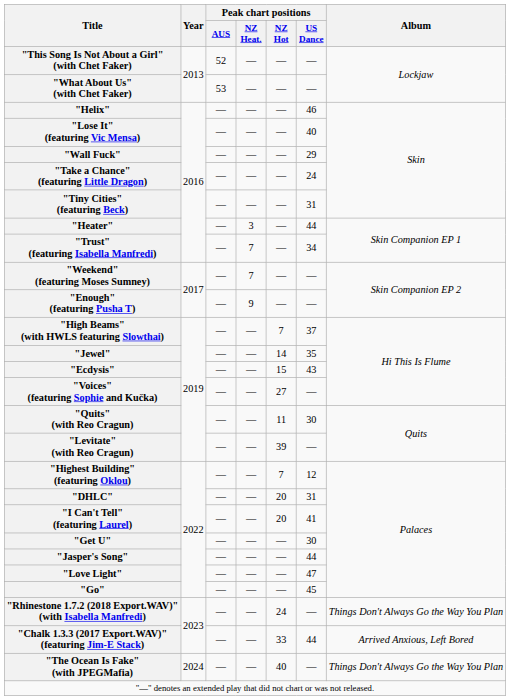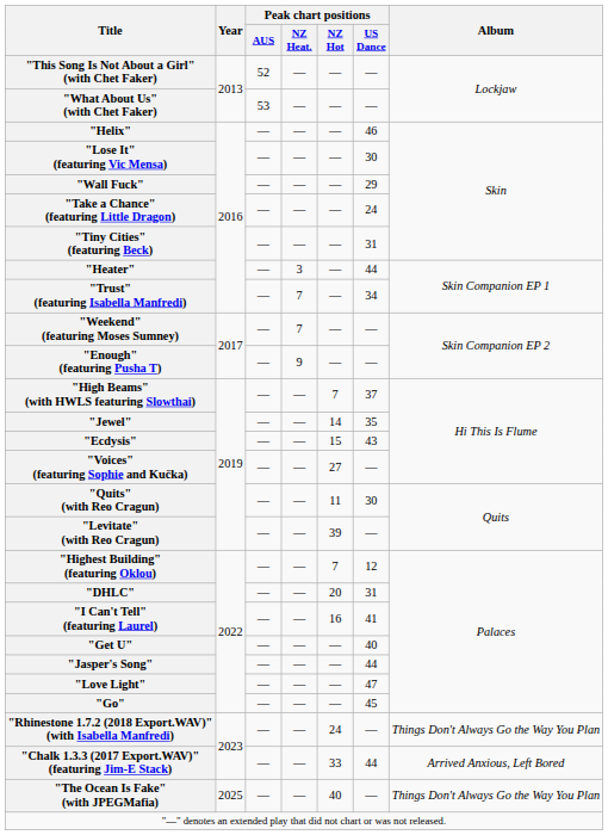 <table class="wikitable plainrowheaders" style="text-align:center;">
 <tr>
 <th scope="col" rowspan="2">Title</th>
 <th scope="col" rowspan="2">Year</th>
 <th scope="col" colspan="4">Peak chart positions</th>
 <th scope="col" rowspan="2">Album</th>
 </tr>
 <tr>
 <th scope="col" style="width:2.8em;font-size:90%;"><a href='#'>AUS</a><br> </th>
 <th scope="col" style="width:2.8em;font-size:90%;"><a href='#'>NZ<br>Heat.</a><br></th>
 <th scope="col" style="width:2.8em;font-size:90%;"><a href='#'>NZ<br>Hot</a><br></th>
 <th scope="col" style="width:2.8em;font-size:90%;"><a href='#'>US<br>Dance</a><br></th>
 </tr>
 <tr>
 <th scope="row">"This Song Is Not About a Girl"<br><span>(with Chet Faker)</span></th>
 <td rowspan="2">2013</td>
 <td>52</td>
 <td>—</td>
 <td>—</td>
 <td>—</td>
 <td rowspan="2"><em>Lockjaw</em></td>
 </tr>
 <tr>
 <th scope="row">"What About Us"<br><span>(with Chet Faker)</span></th>
 <td>53</td>
 <td>—</td>
 <td>—</td>
 <td>—</td>
 </tr>
 <tr>
 <th scope="row">"Helix"</th>
 <td rowspan="7">2016</td>
 <td>—</td>
 <td>—</td>
 <td>—</td>
 <td>46</td>
 <td rowspan="5"><em>Skin</em></td>
 </tr>
 <tr>
 <th scope="row">"Lose It"<br><span>(featuring <a href='#'>Vic Mensa</a>)</span></th>
 <td>—</td>
 <td>—</td>
 <td>—</td>
-<td>40</td>
+<td>30</td>
 </tr>
 <tr>
 <th scope="row">"Wall Fuck"</th>
 <td>—</td>
 <td>—</td>
 <td>—</td>
 <td>29</td>
 </tr>
 <tr>
 <th scope="row">"Take a Chance"<br><span>(featuring <a href='#'>Little Dragon</a>)</span></th>
 <td>—</td>
 <td>—</td>
 <td>—</td>
 <td>24</td>
 </tr>
 <tr>
 <th scope="row">"Tiny Cities"<br><span>(featuring <a href='#'>Beck</a>)</span></th>
 <td>—</td>
 <td>—</td>
 <td>—</td>
 <td>31</td>
 </tr>
 <tr>
 <th scope="row">"Heater"</th>
 <td>—</td>
 <td>3</td>
 <td>—</td>
 <td>44</td>
 <td rowspan="2"><em>Skin Companion EP 1</em></td>
 </tr>
 <tr>
 <th scope="row">"Trust"<br><span>(featuring <a href='#'>Isabella Manfredi</a>)</span></th>
 <td>—</td>
 <td>7</td>
 <td>—</td>
 <td>34</td>
 </tr>
 <tr>
 <th scope="row">"Weekend"<br><span>(featuring Moses Sumney)</span></th>
 <td rowspan="2">2017</td>
 <td>—</td>
 <td>7</td>
 <td>—</td>
 <td>—</td>
 <td rowspan="2"><em>Skin Companion EP 2</em></td>
 </tr>
 <tr>
 <th scope="row">"Enough"<br><span>(featuring <a href='#'>Pusha T</a>)</span></th>
 <td>—</td>
 <td>9</td>
 <td>—</td>
 <td>—</td>
 </tr>
 <tr>
 <th scope="row">"High Beams"<br><span>(with HWLS featuring <a href='#'>Slowthai</a>)</span></th>
 <td rowspan="6">2019</td>
 <td>—</td>
 <td>—</td>
 <td>7</td>
 <td>37</td>
 <td rowspan="4"><em>Hi This Is Flume</em></td>
 </tr>
 <tr>
 <th scope="row">"Jewel"</th>
 <td>—</td>
 <td>—</td>
 <td>14</td>
 <td>35</td>
 </tr>
 <tr>
 <th scope="row">"Ecdysis"</th>
 <td>—</td>
 <td>—</td>
 <td>15</td>
 <td>43</td>
 </tr>
 <tr>
 <th scope="row">"Voices"<br><span>(featuring <a href='#'>Sophie</a> and Kučka)</span></th>
 <td>—</td>
 <td>—</td>
 <td>27</td>
 <td>—</td>
 </tr>
 <tr>
 <th scope="row">"Quits"<br><span>(with Reo Cragun)</span></th>
 <td>—</td>
 <td>—</td>
 <td>11</td>
 <td>30</td>
 <td rowspan="2"><em>Quits</em></td>
 </tr>
 <tr>
 <th scope="row">"Levitate"<br><span>(with Reo Cragun)</span></th>
 <td>—</td>
 <td>—</td>
 <td>39</td>
 <td>—</td>
 </tr>
 <tr>
 <th scope="row">"Highest Building"<br><span>(featuring <a href='#'>Oklou</a>)</span></th>
 <td rowspan="7">2022</td>
 <td>—</td>
 <td>—</td>
 <td>7</td>
 <td>12</td>
 <td rowspan="7"><em>Palaces</em></td>
 </tr>
 <tr>
 <th scope="row">"DHLC"</th>
 <td>—</td>
 <td>—</td>
 <td>20</td>
 <td>31</td>
 </tr>
 <tr>
 <th scope="row">"I Can't Tell"<br><span>(featuring <a href='#'>Laurel</a>)</span></th>
 <td>—</td>
 <td>—</td>
-<td>20</td>
+<td>16</td>
 <td>41</td>
 </tr>
 <tr>
 <th scope="row">"Get U"</th>
 <td>—</td>
 <td>—</td>
 <td>—</td>
-<td>30</td>
+<td>40</td>
 </tr>
 <tr>
 <th scope="row">"Jasper's Song"</th>
 <td>—</td>
 <td>—</td>
 <td>—</td>
 <td>44</td>
 </tr>
 <tr>
 <th scope="row">"Love Light"</th>
 <td>—</td>
 <td>—</td>
 <td>—</td>
 <td>47</td>
 </tr>
 <tr>
 <th scope="row">"Go"</th>
 <td>—</td>
 <td>—</td>
 <td>—</td>
 <td>45</td>
 </tr>
 <tr>
 <th scope="row">"Rhinestone 1.7.2 (2018 Export.WAV)"<br><span>(with <a href='#'>Isabella Manfredi</a>)</span></th>
 <td rowspan="2">2023</td>
 <td>—</td>
 <td>—</td>
 <td>24</td>
 <td>—</td>
 <td><em>Things Don't Always Go the Way You Plan</em></td>
 </tr>
 <tr>
 <th scope="row">"Chalk 1.3.3 (2017 Export.WAV)"<br><span>(featuring <a href='#'>Jim-E Stack</a>)</span></th>
 <td>—</td>
 <td>—</td>
 <td>33</td>
 <td>44</td>
 <td><em>Arrived Anxious, Left Bored</em></td>
 </tr>
 <tr>
 <th scope="row">"The Ocean Is Fake"<br><span>(with JPEGMafia)</span></th>
-<td>2024</td>
+<td>2025</td>
 <td>—</td>
 <td>—</td>
 <td>40</td>
 <td>—</td>
 <td><em>Things Don't Always Go the Way You Plan</em></td>
 </tr>
 <tr>
 <td colspan="14" style="font-size:85%">"—" denotes an extended play that did not chart or was not released.</td>
 </tr>
 </table>
